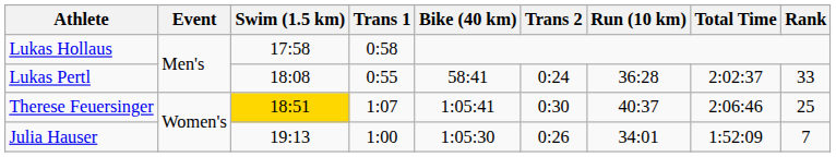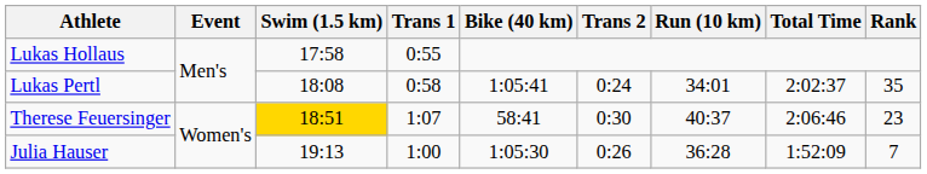 <table class="wikitable" style="font-size:90%">
 <tr>
 <th>Athlete</th>
 <th>Event</th>
 <th>Swim (1.5 km)</th>
 <th>Trans 1</th>
 <th>Bike (40 km)</th>
 <th>Trans 2</th>
 <th>Run (10 km)</th>
 <th>Total Time</th>
 <th>Rank</th>
 </tr>
 <tr align=center>
 <td align=left><a href='#'>Lukas Hollaus</a></td>
 <td align=left rowspan=2>Men's</td>
 <td>17:58</td>
-<td>0:58</td>
+<td>0:55</td>
 <td colspan=5></td>
 </tr>
 <tr align=center>
 <td align=left><a href='#'>Lukas Pertl</a></td>
 <td>18:08</td>
-<td>0:55</td>
-<td>58:41</td>
+<td>0:58</td>
+<td>1:05:41</td>
 <td>0:24</td>
-<td>36:28</td>
+<td>34:01</td>
 <td>2:02:37</td>
-<td>33</td>
+<td>35</td>
 </tr>
 <tr align=center>
 <td align=left><a href='#'>Therese Feuersinger</a></td>
 <td align=left rowspan=2>Women's</td>
 <td style="background: gold;">18:51</td>
 <td>1:07</td>
-<td>1:05:41</td>
+<td>58:41</td>
 <td>0:30</td>
 <td>40:37</td>
 <td>2:06:46</td>
-<td>25</td>
+<td>23</td>
 </tr>
 <tr align=center>
 <td align=left><a href='#'>Julia Hauser</a></td>
 <td>19:13</td>
 <td>1:00</td>
 <td>1:05:30</td>
 <td>0:26</td>
-<td>34:01</td>
+<td>36:28</td>
 <td>1:52:09</td>
 <td>7</td>
 </tr>
 </table>
